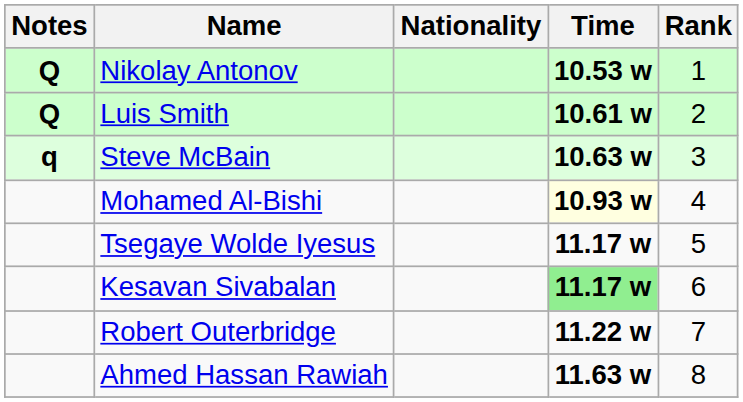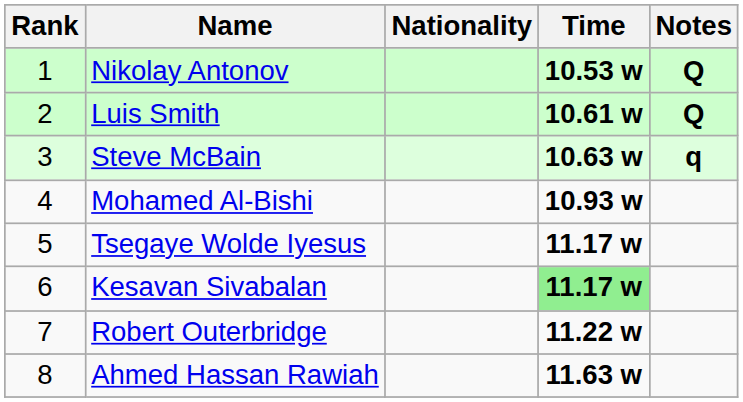 <table class="wikitable sortable" style="text-align:center">
 <tr>
-<th>Notes</th>
+<th>Rank</th>
 <th>Name</th>
 <th>Nationality</th>
 <th>Time</th>
-<th>Rank</th>
+<th>Notes</th>
 </tr>
 <tr bgcolor=ccffcc>
-<td><strong>Q</strong></td>
+<td>1</td>
 <td align=left><a href='#'>Nikolay Antonov</a></td>
 <td align=left></td>
 <td><strong>10.53</strong> <strong>w</strong></td>
-<td>1</td>
+<td><strong>Q</strong></td>
 </tr>
 <tr bgcolor=ccffcc>
-<td><strong>Q</strong></td>
+<td>2</td>
 <td align=left><a href='#'>Luis Smith</a></td>
 <td align=left></td>
 <td><strong>10.61</strong> <strong>w</strong></td>
-<td>2</td>
+<td><strong>Q</strong></td>
 </tr>
 <tr bgcolor=ddffdd>
-<td><strong>q</strong></td>
+<td>3</td>
 <td align=left><a href='#'>Steve McBain</a></td>
 <td align=left></td>
 <td><strong>10.63</strong> <strong>w</strong></td>
-<td>3</td>
+<td><strong>q</strong></td>
 </tr>
 <tr>
-<td></td>
+<td>4</td>
 <td align=left><a href='#'>Mohamed Al-Bishi</a></td>
 <td align=left></td>
-<td style="background: lightyellow;"><strong>10.93</strong> <strong>w</strong></td>
-<td>4</td>
+<td><strong>10.93</strong> <strong>w</strong></td>
+<td></td>
 </tr>
 <tr>
-<td></td>
+<td>5</td>
 <td align=left><a href='#'>Tsegaye Wolde Iyesus</a></td>
 <td align=left></td>
 <td><strong>11.17</strong> <strong>w</strong></td>
-<td>5</td>
+<td></td>
 </tr>
 <tr>
-<td></td>
+<td>6</td>
 <td align=left><a href='#'>Kesavan Sivabalan</a></td>
 <td align=left></td>
 <td style="background: lightgreen;"><strong>11.17</strong> <strong>w</strong></td>
-<td>6</td>
+<td></td>
 </tr>
 <tr>
-<td></td>
+<td>7</td>
 <td align=left><a href='#'>Robert Outerbridge</a></td>
 <td align=left></td>
 <td><strong>11.22</strong> <strong>w</strong></td>
-<td>7</td>
+<td></td>
 </tr>
 <tr>
-<td></td>
+<td>8</td>
 <td align=left><a href='#'>Ahmed Hassan Rawiah</a></td>
 <td align=left></td>
 <td><strong>11.63</strong> <strong>w</strong></td>
-<td>8</td>
+<td></td>
 </tr>
 </table>
